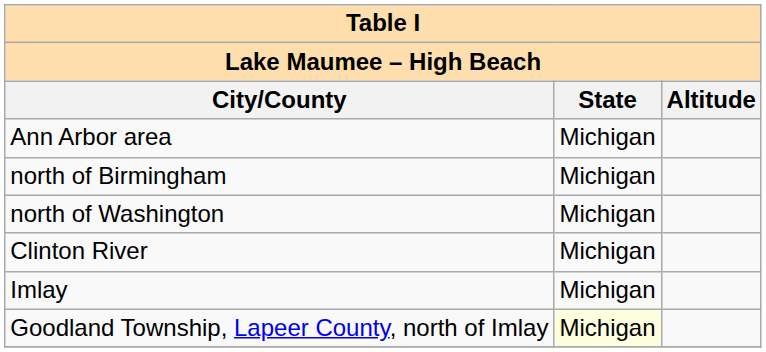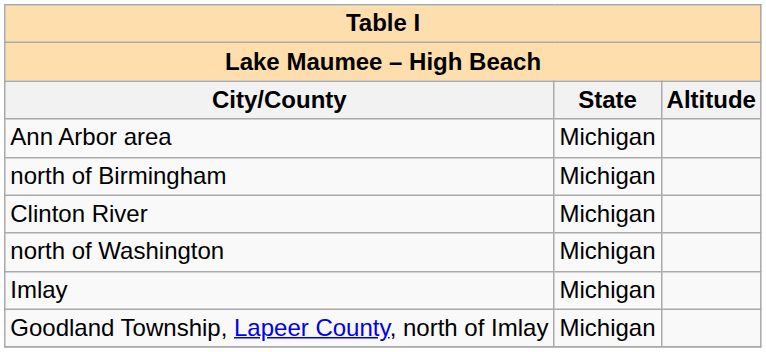 <table class="wikitable" border="1">
 <tr>
 <th colspan="3" style=" background: #ffdead;">Table I</th>
 </tr>
 <tr>
 <th colspan="3" style="background: #ffdead;">Lake Maumee – High Beach</th>
 </tr>
 <tr align="center">
 <th>City/County</th>
 <th>State</th>
 <th>Altitude</th>
 </tr>
 <tr>
 <td>Ann Arbor area</td>
 <td>Michigan</td>
 <td></td>
 </tr>
 <tr>
 <td>north of Birmingham </td>
 <td>Michigan</td>
 <td></td>
 </tr>
 <tr>
-<td> north of Washington</td>
+<td>Clinton River</td>
 <td>Michigan</td>
 <td></td>
 </tr>
 <tr>
-<td>Clinton River</td>
+<td> north of Washington</td>
 <td>Michigan</td>
 <td></td>
 </tr>
 <tr>
 <td>Imlay</td>
 <td>Michigan</td>
 <td></td>
 </tr>
 <tr>
 <td>Goodland Township, <a href='#'>Lapeer County</a>,  north of Imlay</td>
-<td style="background: lightyellow;">Michigan</td>
+<td>Michigan</td>
 <td></td>
 </tr>
 <tr>
 </tr>
 </table>
